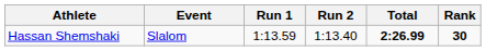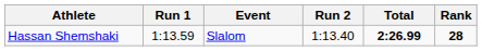 <table class="wikitable" width="60%" style="text-align:center; font-size:90%">
 <tr>
 <th width="25%">Athlete</th>
+<th width="11%">Run 1</th>
 <th width="18%">Event</th>
-<th width="11%">Run 1</th>
 <th width="11%">Run 2</th>
 <th width="13%">Total</th>
 <th width="6%">Rank</th>
 </tr>
 <tr>
 <td align="left"><a href='#'>Hassan Shemshaki</a></td>
+<td>1:13.59</td>
 <td align="left"><a href='#'>Slalom</a></td>
-<td>1:13.59</td>
 <td>1:13.40</td>
 <td><strong>2:26.99</strong></td>
-<td><strong>30</strong></td>
+<td><strong>28</strong></td>
 </tr>
 </table>
